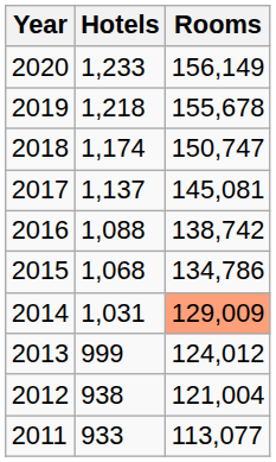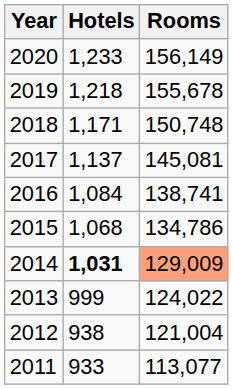 <table class="wikitable">
 <tr>
 <th>Year</th>
 <th>Hotels</th>
 <th>Rooms</th>
 </tr>
 <tr>
 <td>2020</td>
 <td>1,233</td>
 <td>156,149</td>
 </tr>
 <tr>
 <td>2019</td>
 <td>1,218</td>
 <td>155,678</td>
 </tr>
 <tr>
 <td>2018</td>
-<td>1,174</td>
-<td>150,747</td>
+<td>1,171</td>
+<td>150,748</td>
 </tr>
 <tr>
 <td>2017</td>
 <td>1,137</td>
 <td>145,081</td>
 </tr>
 <tr>
 <td>2016</td>
-<td>1,088</td>
-<td>138,742</td>
+<td>1,084</td>
+<td>138,741</td>
 </tr>
 <tr>
 <td>2015</td>
 <td>1,068</td>
 <td>134,786</td>
 </tr>
 <tr>
 <td>2014</td>
-<td>1,031</td>
+<td><strong>1,031</strong></td>
 <td style="background: lightsalmon;">129,009</td>
 </tr>
 <tr>
 <td>2013</td>
 <td>999</td>
-<td>124,012</td>
+<td>124,022</td>
 </tr>
 <tr>
 <td>2012</td>
 <td>938</td>
 <td>121,004</td>
 </tr>
 <tr>
 <td>2011</td>
 <td>933</td>
 <td>113,077</td>
 </tr>
 </table>
